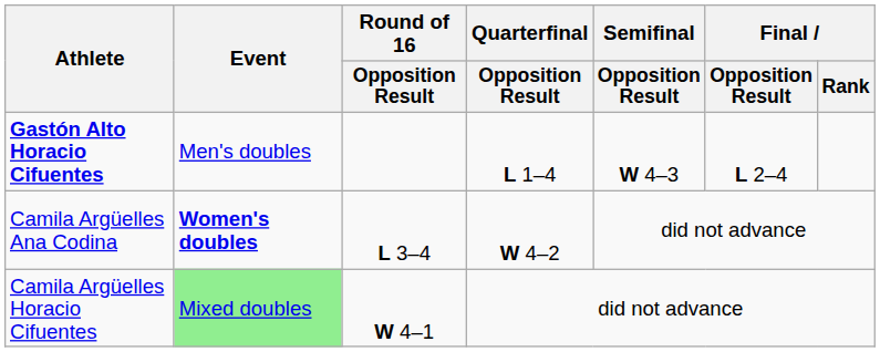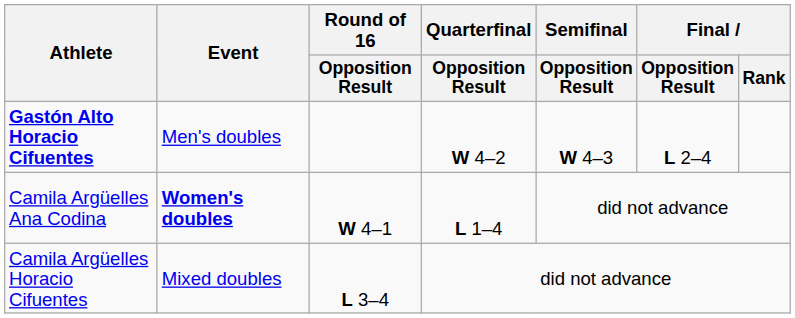 <table class="wikitable" style="font-size:90%;text-align:center">
 <tr>
 <th rowspan=2>Athlete</th>
 <th rowspan=2>Event</th>
 <th>Round of 16</th>
 <th>Quarterfinal</th>
 <th>Semifinal</th>
 <th colspan=2>Final / </th>
 </tr>
 <tr style=font-size:95%>
 <th>Opposition<br>Result</th>
 <th>Opposition<br>Result</th>
 <th>Opposition<br>Result</th>
 <th>Opposition<br>Result</th>
 <th>Rank</th>
 </tr>
 <tr>
 <td style="text-align:left"><strong><a href='#'>Gastón Alto</a><br><a href='#'>Horacio Cifuentes</a></strong></td>
 <td style="text-align:left"><a href='#'>Men's doubles</a></td>
 <td></td>
-<td><br><br><strong>L</strong> 1–4</td>
+<td><br><br><strong>W</strong> 4–2</td>
 <td><br><br><strong>W</strong> 4–3</td>
 <td><br><br><strong>L</strong> 2–4</td>
 <td></td>
 </tr>
 <tr>
 <td style="text-align:left"><a href='#'>Camila Argüelles</a><br><a href='#'>Ana Codina</a></td>
 <td style="text-align:left"><strong><a href='#'>Women's doubles</a></strong></td>
-<td><br><br><strong>L</strong> 3–4</td>
-<td><br><br><strong>W</strong> 4–2</td>
+<td><br><br><strong>W</strong> 4–1</td>
+<td><br><br><strong>L</strong> 1–4</td>
 <td colspan=3>did not advance</td>
 </tr>
 <tr>
 <td style="text-align:left"><a href='#'>Camila Argüelles</a><br><a href='#'>Horacio Cifuentes</a></td>
-<td style="background: lightgreen; text-align:left"><a href='#'>Mixed doubles</a></td>
-<td><br><br><strong>W</strong> 4–1</td>
+<td style="text-align:left"><a href='#'>Mixed doubles</a></td>
+<td><br><br><strong>L</strong> 3–4</td>
 <td colspan=4>did not advance</td>
 </tr>
 </table>
